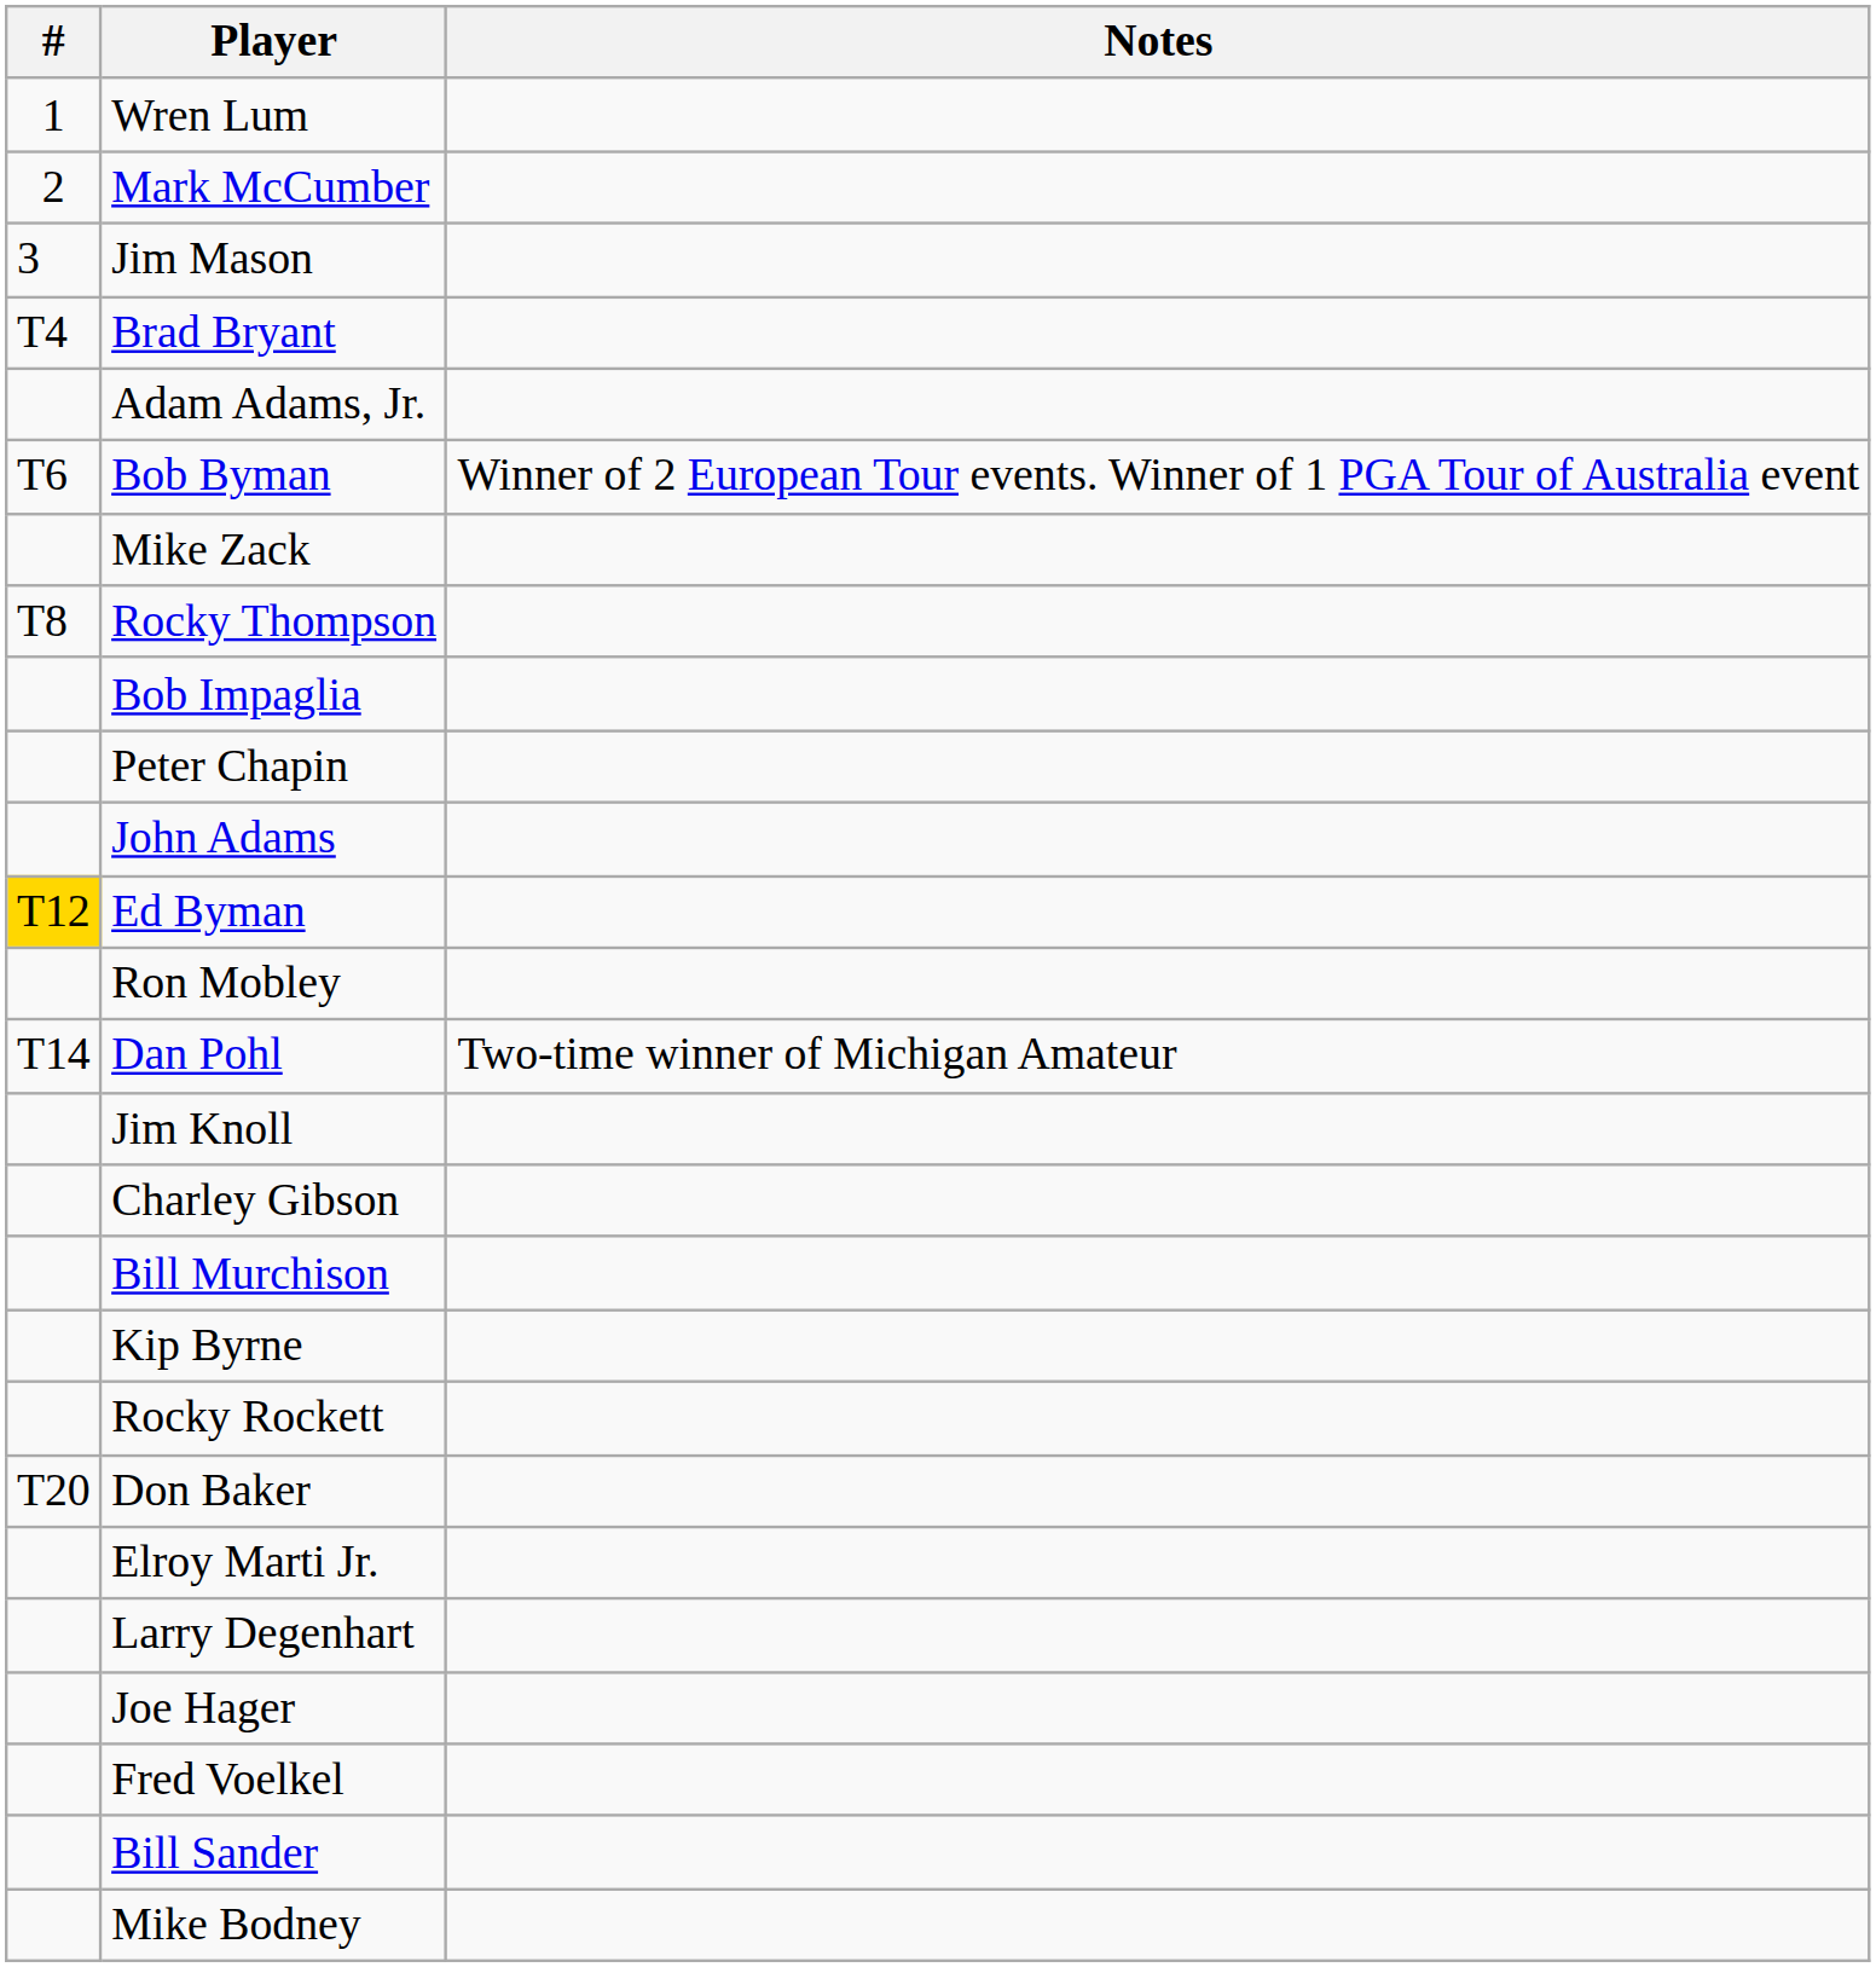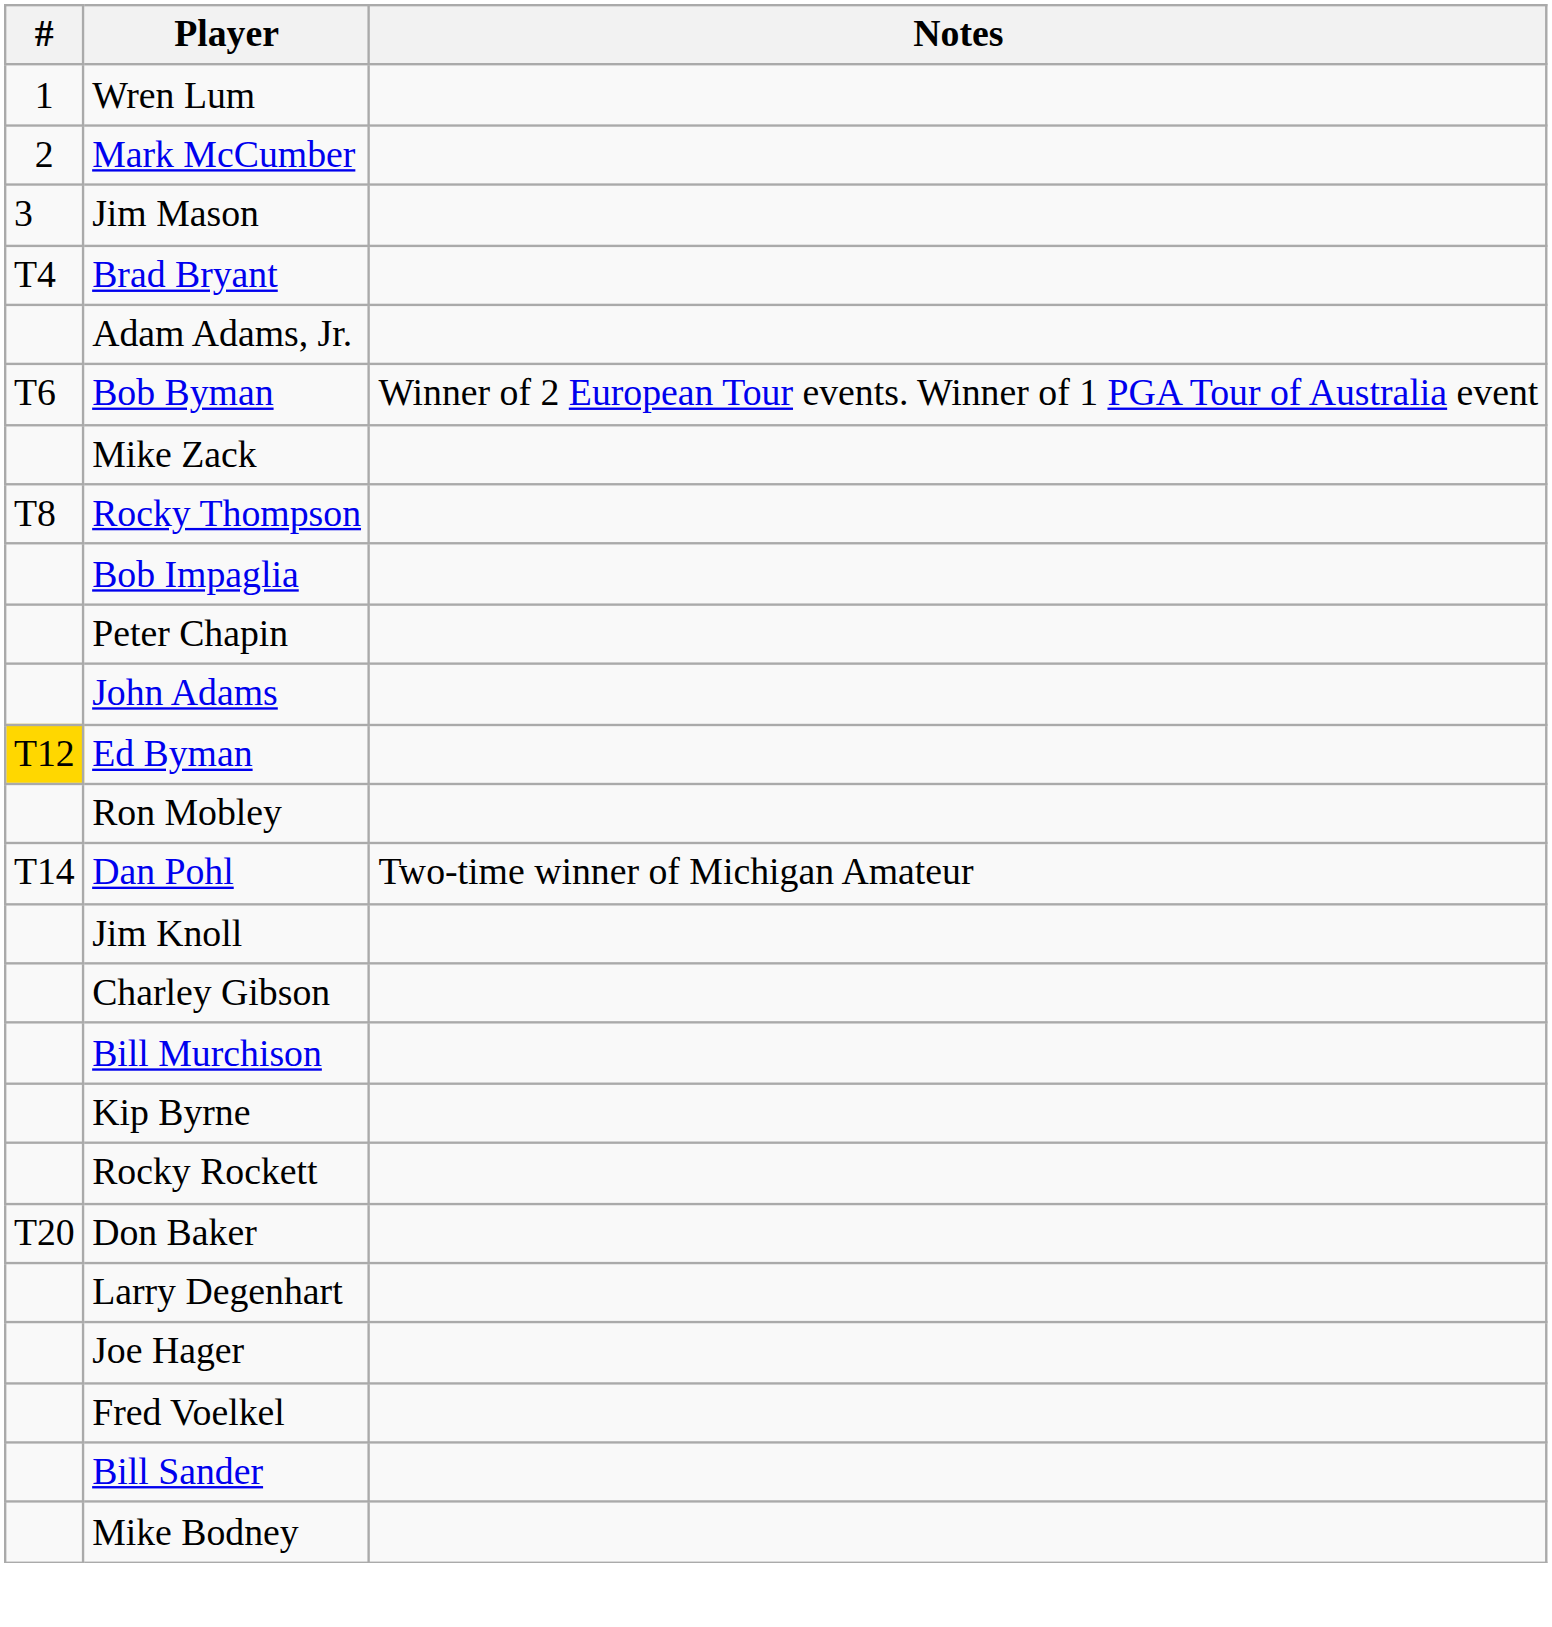 <table class="wikitable sortable">
 <tr>
 <th>#</th>
 <th>Player</th>
 <th>Notes</th>
 </tr>
 <tr>
 <td align="center">1</td>
 <td> Wren Lum</td>
 <td></td>
 </tr>
 <tr>
 <td align="center">2</td>
 <td> <a href='#'>Mark McCumber</a></td>
 <td></td>
 </tr>
 <tr>
 <td>3</td>
 <td> Jim Mason</td>
 <td></td>
 </tr>
 <tr>
 <td>T4</td>
 <td> <a href='#'>Brad Bryant</a></td>
 <td></td>
 </tr>
 <tr>
 <td></td>
 <td> Adam Adams, Jr.</td>
 <td></td>
 </tr>
 <tr>
 <td>T6</td>
 <td> <a href='#'>Bob Byman</a></td>
 <td>Winner of 2 <a href='#'>European Tour</a> events. Winner of 1 <a href='#'>PGA Tour of Australia</a> event</td>
 </tr>
 <tr>
 <td></td>
 <td> Mike Zack</td>
 <td></td>
 </tr>
 <tr>
 <td>T8</td>
 <td> <a href='#'>Rocky Thompson</a></td>
 <td></td>
 </tr>
 <tr>
 <td></td>
 <td> <a href='#'>Bob Impaglia</a></td>
 <td></td>
 </tr>
 <tr>
 <td></td>
 <td> Peter Chapin</td>
 <td></td>
 </tr>
 <tr>
 <td></td>
 <td> <a href='#'>John Adams</a></td>
 <td></td>
 </tr>
 <tr>
 <td style="background: gold;">T12</td>
 <td> <a href='#'>Ed Byman</a></td>
 <td></td>
 </tr>
 <tr>
 <td></td>
 <td> Ron Mobley</td>
 <td></td>
 </tr>
 <tr>
 <td>T14</td>
 <td> <a href='#'>Dan Pohl</a></td>
 <td>Two-time winner of Michigan Amateur</td>
 </tr>
 <tr>
 <td></td>
 <td> Jim Knoll</td>
 <td></td>
 </tr>
 <tr>
 <td></td>
 <td> Charley Gibson</td>
 <td></td>
 </tr>
 <tr>
 <td></td>
 <td> <a href='#'>Bill Murchison</a></td>
 <td></td>
 </tr>
 <tr>
 <td></td>
 <td> Kip Byrne</td>
 <td></td>
 </tr>
 <tr>
 <td></td>
 <td> Rocky Rockett</td>
 <td></td>
 </tr>
 <tr>
 <td>T20</td>
 <td> Don Baker</td>
 <td></td>
 </tr>
 <tr>
 <td></td>
-<td> Elroy Marti Jr.</td>
-<td></td>
-</tr>
-<tr>
-<td></td>
 <td> Larry Degenhart</td>
 <td></td>
 </tr>
 <tr>
 <td></td>
 <td> Joe Hager</td>
 <td></td>
 </tr>
 <tr>
 <td></td>
 <td> Fred Voelkel</td>
 <td></td>
 </tr>
 <tr>
 <td></td>
 <td> <a href='#'>Bill Sander</a></td>
 <td></td>
 </tr>
 <tr>
 <td></td>
 <td> Mike Bodney</td>
 <td></td>
 </tr>
 </table>
